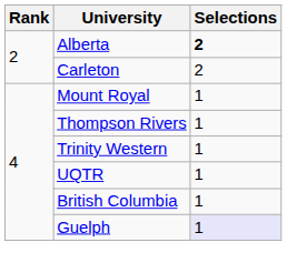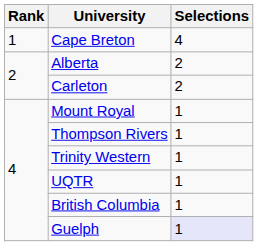 <table class="wikitable">
 <tr>
 <th>Rank</th>
 <th>University</th>
 <th>Selections</th>
 </tr>
 <tr>
+<td>1</td>
+<td><a href='#'>Cape Breton</a></td>
+<td>4</td>
+</tr>
+<tr>
 <td rowspan="2">2</td>
 <td><a href='#'>Alberta</a></td>
-<td><strong>2</strong></td>
+<td>2</td>
 </tr>
 <tr>
 <td><a href='#'>Carleton</a></td>
 <td>2</td>
 </tr>
 <tr>
 <td rowspan="6">4</td>
 <td><a href='#'>Mount Royal</a></td>
 <td>1</td>
 </tr>
 <tr>
 <td><a href='#'>Thompson Rivers</a></td>
 <td>1</td>
 </tr>
 <tr>
 <td><a href='#'>Trinity Western</a></td>
 <td>1</td>
 </tr>
 <tr>
 <td><a href='#'>UQTR</a></td>
 <td>1</td>
 </tr>
 <tr>
 <td><a href='#'>British Columbia</a></td>
 <td>1</td>
 </tr>
 <tr>
 <td><a href='#'>Guelph</a></td>
 <td style="background: lavender;">1</td>
 </tr>
 </table>
